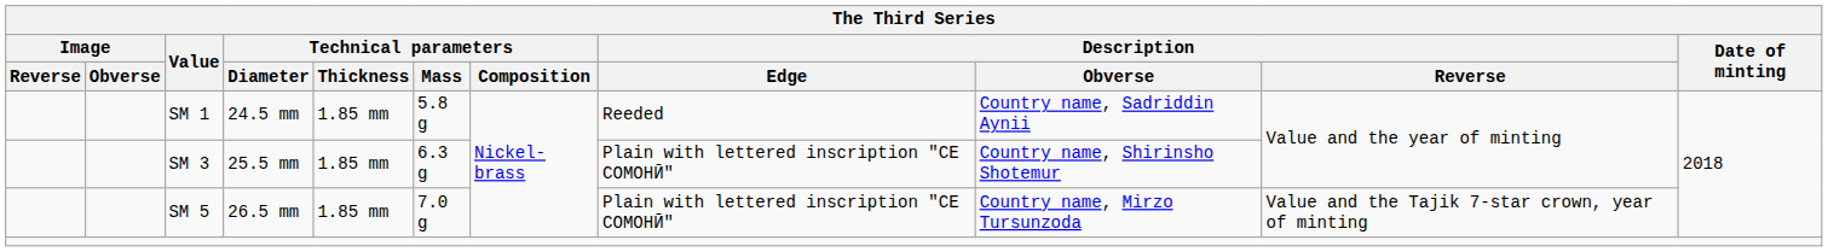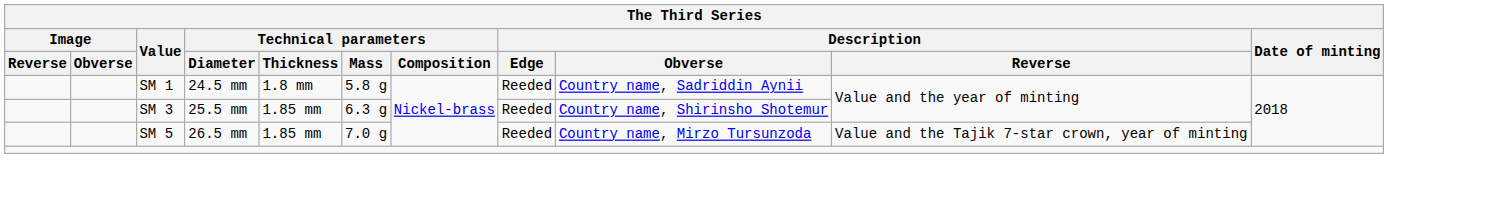 <table class="wikitable" style="font-size: 90%">
 <tr>
 <th colspan="11">The Third Series</th>
 </tr>
 <tr>
 <th colspan="2">Image</th>
 <th rowspan="2">Value</th>
 <th colspan="4">Technical parameters</th>
 <th colspan="3">Description</th>
 <th rowspan="2">Date of minting</th>
 </tr>
 <tr>
 <th>Reverse</th>
 <th>Obverse</th>
 <th>Diameter</th>
 <th>Thickness</th>
 <th>Mass</th>
 <th>Composition</th>
 <th>Edge</th>
 <th>Obverse</th>
 <th>Reverse</th>
 </tr>
 <tr>
 <td align="center"></td>
 <td align="center"></td>
 <td>SM 1</td>
 <td>24.5 mm</td>
-<td>1.85 mm</td>
+<td>1.8 mm</td>
 <td>5.8 g</td>
 <td rowspan="3"><a href='#'>Nickel-brass</a></td>
 <td>Reeded</td>
 <td><a href='#'>Country name</a>, <a href='#'>Sadriddin Aynii</a></td>
 <td rowspan="2">Value and the year of minting</td>
 <td rowspan="3">2018</td>
 </tr>
 <tr>
 <td align="center"></td>
 <td align="center"></td>
 <td>SM 3</td>
 <td>25.5 mm</td>
 <td>1.85 mm</td>
 <td>6.3 g</td>
-<td>Plain with lettered inscription "СЕ СОМОНӢ"</td>
+<td>Reeded</td>
 <td><a href='#'>Country name</a>, <a href='#'>Shirinsho Shotemur</a></td>
 </tr>
 <tr>
 <td align="center"></td>
 <td align="center"></td>
 <td>SM 5</td>
 <td>26.5 mm</td>
 <td>1.85 mm</td>
 <td>7.0 g</td>
-<td>Plain with lettered inscription "СЕ СОМОНӢ"</td>
+<td>Reeded</td>
 <td><a href='#'>Country name</a>, <a href='#'>Mirzo Tursunzoda</a></td>
 <td>Value and the Tajik 7-star crown, year of minting</td>
 </tr>
 <tr>
 <td colspan="16"></td>
 </tr>
 </table>
